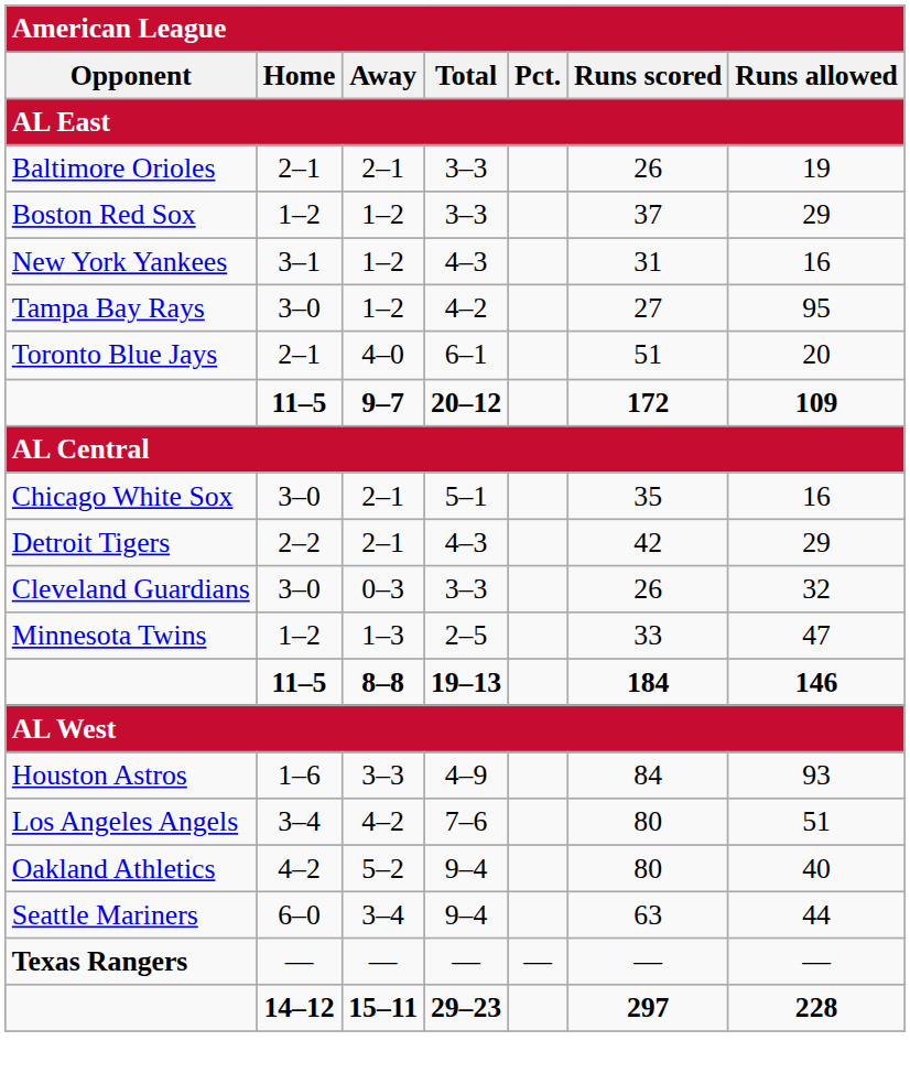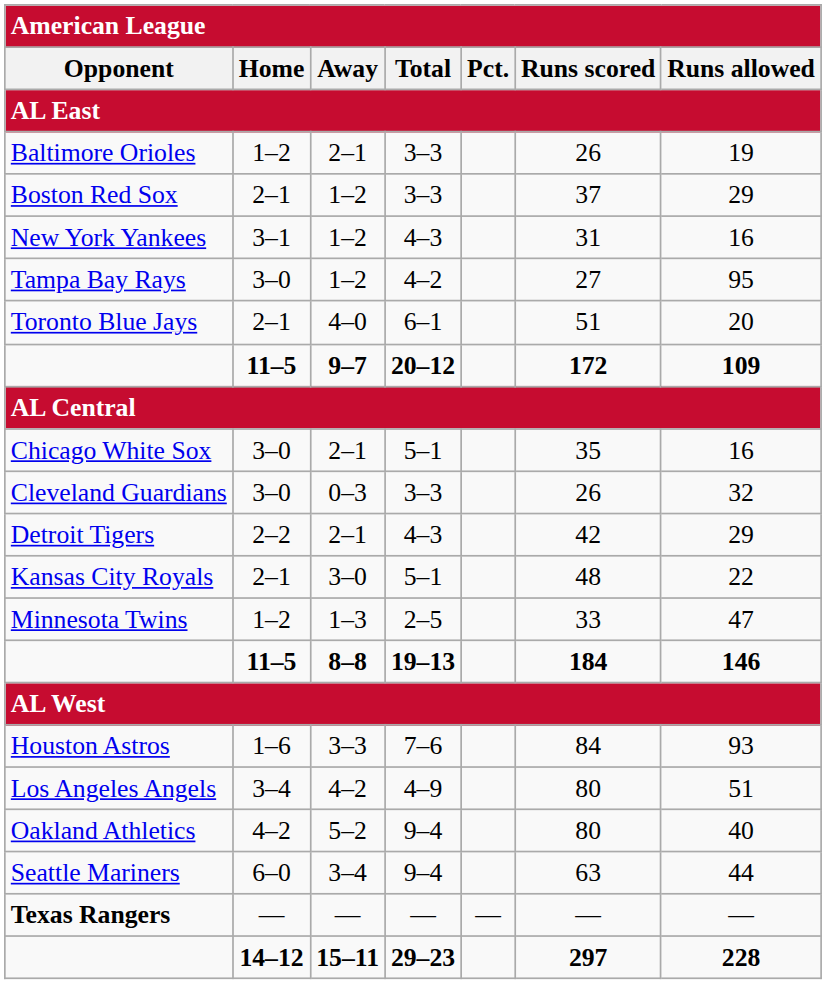 <table class="wikitable" style="font-size: 95%; text-align: center">
 <tr>
 <td colspan="7" style="text-align:left; background:#c60c30;color:#fff"><strong>American League</strong></td>
 </tr>
 <tr>
 <th>Opponent</th>
 <th>Home</th>
 <th>Away</th>
 <th>Total</th>
 <th>Pct.</th>
 <th>Runs scored</th>
 <th>Runs allowed</th>
 </tr>
 <tr>
 <td colspan="7" style="text-align:left; background:#c60c30;color:#fff"><strong>AL East</strong></td>
 </tr>
 <tr>
 <td style="text-align:left"><a href='#'>Baltimore Orioles</a></td>
-<td>2–1</td>
+<td>1–2</td>
 <td>2–1</td>
 <td>3–3</td>
 <td></td>
 <td>26</td>
 <td>19</td>
 </tr>
 <tr>
 <td style="text-align:left"><a href='#'>Boston Red Sox</a></td>
-<td>1–2</td>
+<td>2–1</td>
 <td>1–2</td>
 <td>3–3</td>
 <td></td>
 <td>37</td>
 <td>29</td>
 </tr>
 <tr>
 <td style="text-align:left"><a href='#'>New York Yankees</a></td>
 <td>3–1</td>
 <td>1–2</td>
 <td>4–3</td>
 <td></td>
 <td>31</td>
 <td>16</td>
 </tr>
 <tr>
 <td style="text-align:left"><a href='#'>Tampa Bay Rays</a></td>
 <td>3–0</td>
 <td>1–2</td>
 <td>4–2</td>
 <td></td>
 <td>27</td>
 <td>95</td>
 </tr>
 <tr>
 <td style="text-align:left"><a href='#'>Toronto Blue Jays</a></td>
 <td>2–1</td>
 <td>4–0</td>
 <td>6–1</td>
 <td></td>
 <td>51</td>
 <td>20</td>
 </tr>
 <tr style="font-weight:bold">
 <td></td>
 <td>11–5</td>
 <td>9–7</td>
 <td>20–12</td>
 <td></td>
 <td>172</td>
 <td>109</td>
 </tr>
 <tr>
 <td colspan="7" style="text-align:left; background:#c60c30;color:#fff"><strong>AL Central</strong></td>
 </tr>
 <tr>
 <td style="text-align:left"><a href='#'>Chicago White Sox</a></td>
 <td>3–0</td>
 <td>2–1</td>
 <td>5–1</td>
 <td></td>
 <td>35</td>
 <td>16</td>
 </tr>
 <tr>
+<td style="text-align:left"><a href='#'>Cleveland Guardians</a></td>
+<td>3–0</td>
+<td>0–3</td>
+<td>3–3</td>
+<td></td>
+<td>26</td>
+<td>32</td>
+</tr>
+<tr>
 <td style="text-align:left"><a href='#'>Detroit Tigers</a></td>
 <td>2–2</td>
 <td>2–1</td>
 <td>4–3</td>
 <td></td>
 <td>42</td>
 <td>29</td>
 </tr>
 <tr>
-<td style="text-align:left"><a href='#'>Cleveland Guardians</a></td>
+<td style="text-align:left"><a href='#'>Kansas City Royals</a></td>
+<td>2–1</td>
 <td>3–0</td>
-<td>0–3</td>
-<td>3–3</td>
+<td>5–1</td>
 <td></td>
-<td>26</td>
-<td>32</td>
+<td>48</td>
+<td>22</td>
 </tr>
 <tr>
 <td style="text-align:left"><a href='#'>Minnesota Twins</a></td>
 <td>1–2</td>
 <td>1–3</td>
 <td>2–5</td>
 <td></td>
 <td>33</td>
 <td>47</td>
 </tr>
 <tr style="font-weight:bold">
 <td></td>
 <td>11–5</td>
 <td>8–8</td>
 <td>19–13</td>
 <td></td>
 <td>184</td>
 <td>146</td>
 </tr>
 <tr>
 <td colspan="7" style="text-align:left; background:#c60c30;color:#fff"><strong>AL West</strong></td>
 </tr>
 <tr>
 <td style="text-align:left"><a href='#'>Houston Astros</a></td>
 <td>1–6</td>
 <td>3–3</td>
-<td>4–9</td>
+<td>7–6</td>
 <td></td>
 <td>84</td>
 <td>93</td>
 </tr>
 <tr>
 <td style="text-align:left"><a href='#'>Los Angeles Angels</a></td>
 <td>3–4</td>
 <td>4–2</td>
-<td>7–6</td>
+<td>4–9</td>
 <td></td>
 <td>80</td>
 <td>51</td>
 </tr>
 <tr>
 <td style="text-align:left"><a href='#'>Oakland Athletics</a></td>
 <td>4–2</td>
 <td>5–2</td>
 <td>9–4</td>
 <td></td>
 <td>80</td>
 <td>40</td>
 </tr>
 <tr>
 <td style="text-align:left"><a href='#'>Seattle Mariners</a></td>
 <td>6–0</td>
 <td>3–4</td>
 <td>9–4</td>
 <td></td>
 <td>63</td>
 <td>44</td>
 </tr>
 <tr>
 <td style="text-align:left"><strong>Texas Rangers</strong></td>
 <td>—</td>
 <td>—</td>
 <td>—</td>
 <td>—</td>
 <td>—</td>
 <td>—</td>
 </tr>
 <tr style="font-weight:bold">
 <td></td>
 <td>14–12</td>
 <td>15–11</td>
 <td>29–23</td>
 <td></td>
 <td>297</td>
 <td>228</td>
 </tr>
 </table>
